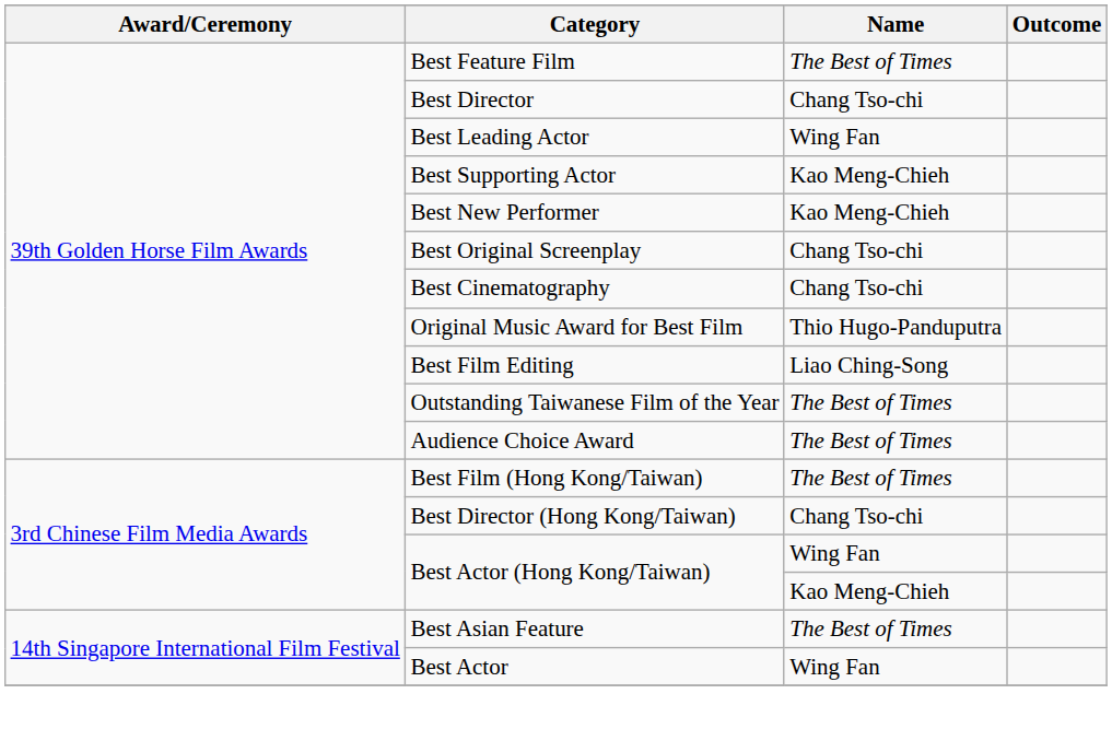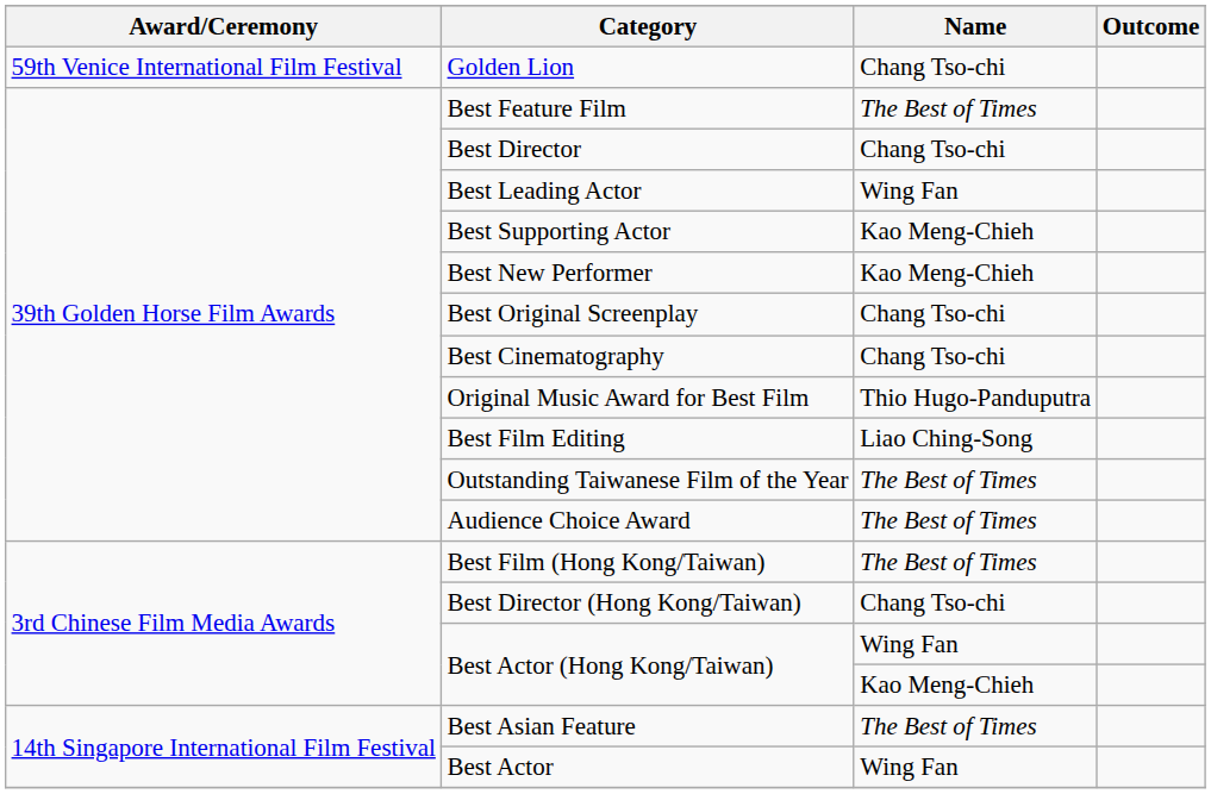 <table class="wikitable" style="font-size:95%;">
 <tr>
 </tr>
 <tr>
 <th>Award/Ceremony</th>
 <th>Category</th>
 <th>Name</th>
 <th>Outcome</th>
+</tr>
+<tr>
+<td rowspan=1><a href='#'>59th Venice International Film Festival</a></td>
+<td><a href='#'>Golden Lion</a></td>
+<td>Chang Tso-chi</td>
+<td></td>
 </tr>
 <tr>
 <td rowspan=11><a href='#'>39th Golden Horse Film Awards</a></td>
 <td>Best Feature Film</td>
 <td><em>The Best of Times</em></td>
 <td></td>
 </tr>
 <tr>
 <td>Best Director</td>
 <td>Chang Tso-chi</td>
 <td></td>
 </tr>
 <tr>
 <td>Best Leading Actor</td>
 <td>Wing Fan</td>
 <td></td>
 </tr>
 <tr>
 <td>Best Supporting Actor</td>
 <td>Kao Meng-Chieh</td>
 <td></td>
 </tr>
 <tr>
 <td>Best New Performer</td>
 <td>Kao Meng-Chieh</td>
 <td></td>
 </tr>
 <tr>
 <td>Best Original Screenplay</td>
 <td>Chang Tso-chi</td>
 <td></td>
 </tr>
 <tr>
 <td>Best Cinematography</td>
 <td>Chang Tso-chi</td>
 <td></td>
 </tr>
 <tr>
 <td>Original Music Award for Best Film</td>
 <td>Thio Hugo-Panduputra</td>
 <td></td>
 </tr>
 <tr>
 <td>Best Film Editing</td>
 <td>Liao Ching-Song</td>
 <td></td>
 </tr>
 <tr>
 <td>Outstanding Taiwanese Film of the Year</td>
 <td><em>The Best of Times</em></td>
 <td></td>
 </tr>
 <tr>
 <td>Audience Choice Award</td>
 <td><em>The Best of Times</em></td>
 <td></td>
 </tr>
 <tr>
 <td rowspan=4><a href='#'>3rd Chinese Film Media Awards</a></td>
 <td>Best Film (Hong Kong/Taiwan)</td>
 <td><em>The Best of Times</em></td>
 <td></td>
 </tr>
 <tr>
 <td>Best Director (Hong Kong/Taiwan)</td>
 <td>Chang Tso-chi</td>
 <td></td>
 </tr>
 <tr>
 <td rowspan=2>Best Actor (Hong Kong/Taiwan)</td>
 <td>Wing Fan</td>
 <td></td>
 </tr>
 <tr>
 <td>Kao Meng-Chieh</td>
 <td></td>
 </tr>
 <tr>
 <td rowspan=2><a href='#'>14th Singapore International Film Festival</a></td>
 <td>Best Asian Feature</td>
 <td><em>The Best of Times</em></td>
 <td></td>
 </tr>
 <tr>
 <td>Best Actor</td>
 <td>Wing Fan</td>
 <td></td>
 </tr>
 <tr>
 </tr>
 </table>
